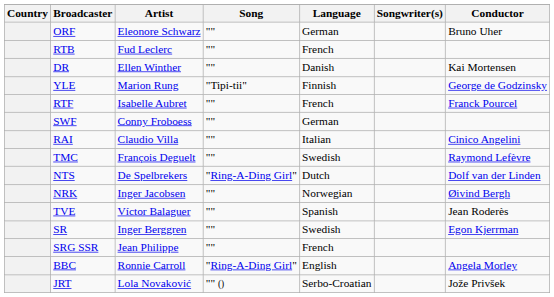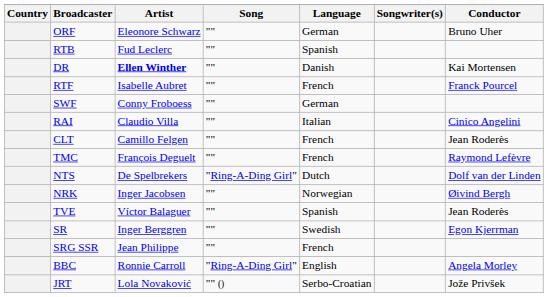 <table class="wikitable plainrowheaders" style="clear:left">
 <tr>
 </tr>
 <tr>
 <th scope="col">Country</th>
 <th scope="col">Broadcaster</th>
 <th scope="col">Artist</th>
 <th scope="col">Song</th>
 <th scope="col">Language</th>
 <th scope="col">Songwriter(s)</th>
 <th scope="col">Conductor</th>
 </tr>
 <tr>
 <th scope="row"></th>
 <td><a href='#'>ORF</a></td>
 <td><a href='#'>Eleonore Schwarz</a></td>
 <td>""</td>
 <td>German</td>
 <td></td>
 <td>Bruno Uher</td>
 </tr>
 <tr>
 <th scope="row"></th>
 <td><a href='#'>RTB</a></td>
 <td><a href='#'>Fud Leclerc</a></td>
 <td>""</td>
-<td>French</td>
+<td>Spanish</td>
 <td></td>
 <td></td>
 </tr>
 <tr>
 <th scope="row"></th>
 <td><a href='#'>DR</a></td>
-<td><a href='#'>Ellen Winther</a></td>
+<td><strong><a href='#'>Ellen Winther</a></strong></td>
 <td>""</td>
 <td>Danish</td>
 <td></td>
 <td>Kai Mortensen</td>
-</tr>
-<tr>
-<th scope="row"></th>
-<td><a href='#'>YLE</a></td>
-<td><a href='#'>Marion Rung</a></td>
-<td>"Tipi-tii"</td>
-<td>Finnish</td>
-<td></td>
-<td><a href='#'>George de Godzinsky</a></td>
 </tr>
 <tr>
 <th scope="row"></th>
 <td><a href='#'>RTF</a></td>
 <td><a href='#'>Isabelle Aubret</a></td>
 <td>""</td>
 <td>French</td>
 <td></td>
 <td><a href='#'>Franck Pourcel</a></td>
 </tr>
 <tr>
 <th scope="row"></th>
 <td><a href='#'>SWF</a></td>
 <td><a href='#'>Conny Froboess</a></td>
 <td>""</td>
 <td>German</td>
 <td></td>
 <td></td>
 </tr>
 <tr>
 <th scope="row"></th>
 <td><a href='#'>RAI</a></td>
 <td><a href='#'>Claudio Villa</a></td>
 <td>""</td>
 <td>Italian</td>
 <td></td>
 <td><a href='#'>Cinico Angelini</a></td>
 </tr>
 <tr>
 <th scope="row"></th>
+<td><a href='#'>CLT</a></td>
+<td><a href='#'>Camillo Felgen</a></td>
+<td>""</td>
+<td>French</td>
+<td></td>
+<td>Jean Roderès</td>
+</tr>
+<tr>
+<th scope="row"></th>
 <td><a href='#'>TMC</a></td>
 <td><a href='#'>François Deguelt</a></td>
 <td>""</td>
-<td>Swedish</td>
+<td>French</td>
 <td></td>
 <td><a href='#'>Raymond Lefèvre</a></td>
 </tr>
 <tr>
 <th scope="row"></th>
 <td><a href='#'>NTS</a></td>
 <td><a href='#'>De Spelbrekers</a></td>
 <td>"<a href='#'>Ring-A-Ding Girl</a>"</td>
 <td>Dutch</td>
 <td></td>
 <td><a href='#'>Dolf van der Linden</a></td>
 </tr>
 <tr>
 <th scope="row"></th>
 <td><a href='#'>NRK</a></td>
 <td><a href='#'>Inger Jacobsen</a></td>
 <td>""</td>
 <td>Norwegian</td>
 <td></td>
 <td><a href='#'>Øivind Bergh</a></td>
 </tr>
 <tr>
 <th scope="row"></th>
 <td><a href='#'>TVE</a></td>
 <td><a href='#'>Víctor Balaguer</a></td>
 <td>""</td>
 <td>Spanish</td>
 <td></td>
 <td>Jean Roderès</td>
 </tr>
 <tr>
 <th scope="row"></th>
 <td><a href='#'>SR</a></td>
 <td><a href='#'>Inger Berggren</a></td>
 <td>""</td>
 <td>Swedish</td>
 <td></td>
 <td><a href='#'>Egon Kjerrman</a></td>
 </tr>
 <tr>
 <th scope="row"></th>
 <td><a href='#'>SRG SSR</a></td>
 <td><a href='#'>Jean Philippe</a></td>
 <td>""</td>
 <td>French</td>
 <td></td>
 <td></td>
 </tr>
 <tr>
 <th scope="row"></th>
 <td><a href='#'>BBC</a></td>
 <td><a href='#'>Ronnie Carroll</a></td>
 <td>"<a href='#'>Ring-A-Ding Girl</a>"</td>
 <td>English</td>
 <td></td>
 <td><a href='#'>Angela Morley</a></td>
 </tr>
 <tr>
 <th scope="row"></th>
 <td><a href='#'>JRT</a></td>
 <td><a href='#'>Lola Novaković</a></td>
 <td>"" <small>()</small></td>
 <td>Serbo-Croatian</td>
 <td></td>
 <td>Jože Privšek</td>
 </tr>
 </table>
